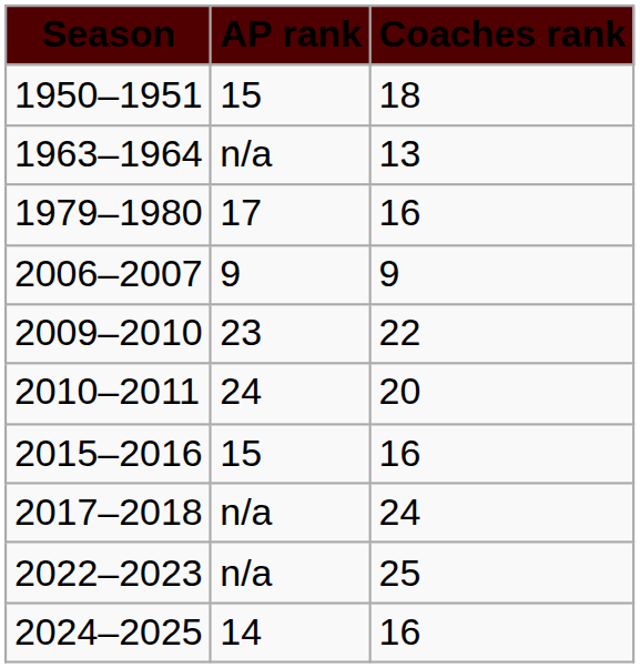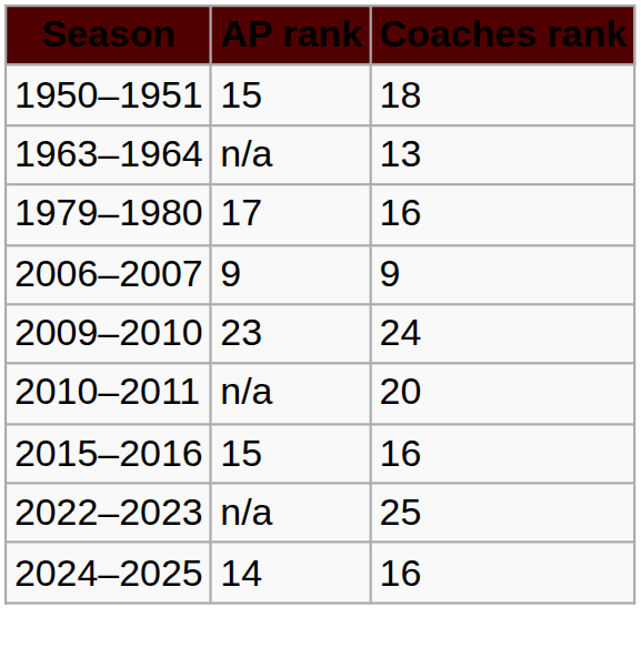 <table class="wikitable">
 <tr style="background:#500000; text-align:center;">
 <td><span><strong>Season</strong></span></td>
 <td><span><strong>AP rank</strong></span></td>
 <td><span><strong>Coaches rank</strong></span></td>
 </tr>
 <tr>
 <td>1950–1951</td>
 <td>15</td>
 <td>18</td>
 </tr>
 <tr>
 <td>1963–1964</td>
 <td>n/a</td>
 <td>13</td>
 </tr>
 <tr>
 <td>1979–1980</td>
 <td>17</td>
 <td>16</td>
 </tr>
 <tr>
 <td>2006–2007</td>
 <td>9</td>
 <td>9</td>
 </tr>
 <tr>
 <td>2009–2010</td>
 <td>23</td>
-<td>22</td>
+<td>24</td>
 </tr>
 <tr>
 <td>2010–2011</td>
-<td>24</td>
+<td>n/a</td>
 <td>20</td>
 </tr>
 <tr>
 <td>2015–2016</td>
 <td>15</td>
 <td>16</td>
-</tr>
-<tr>
-<td>2017–2018</td>
-<td>n/a</td>
-<td>24</td>
 </tr>
 <tr>
 <td>2022–2023</td>
 <td>n/a</td>
 <td>25</td>
 </tr>
 <tr>
 <td>2024–2025</td>
 <td>14</td>
 <td>16</td>
 </tr>
 </table>
